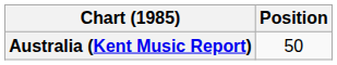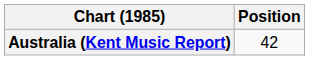 <table class="wikitable sortable plainrowheaders" style="text-align:center">
 <tr>
 <th>Chart (1985)</th>
 <th>Position</th>
 </tr>
 <tr>
 <th scope="row">Australia (<a href='#'>Kent Music Report</a>)</th>
-<td>50</td>
+<td>42</td>
 </tr>
 </table>
